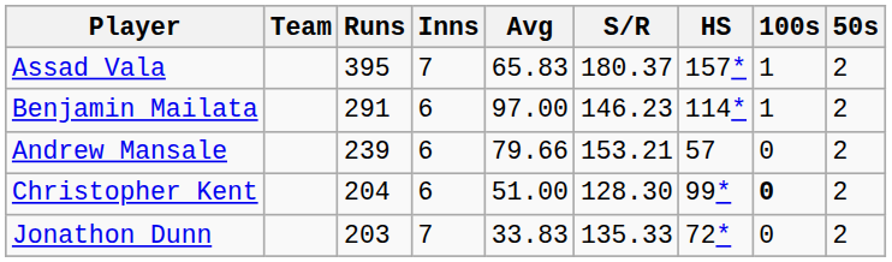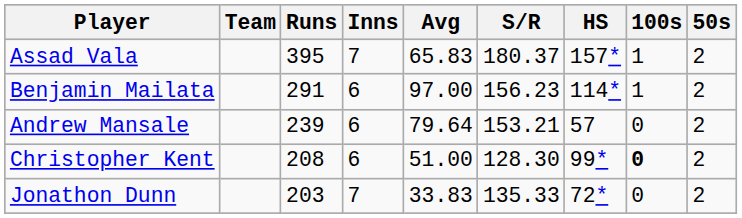 <table class="wikitable">
 <tr>
 <th>Player</th>
 <th>Team</th>
 <th>Runs</th>
 <th>Inns</th>
 <th>Avg</th>
 <th>S/R</th>
 <th>HS</th>
 <th>100s</th>
 <th>50s</th>
 </tr>
 <tr>
 <td><a href='#'>Assad Vala</a></td>
 <td></td>
 <td>395</td>
 <td>7</td>
 <td>65.83</td>
 <td>180.37</td>
 <td>157<a href='#'>*</a></td>
 <td>1</td>
 <td>2</td>
 </tr>
 <tr>
 <td><a href='#'>Benjamin Mailata</a></td>
 <td></td>
 <td>291</td>
 <td>6</td>
 <td>97.00</td>
-<td>146.23</td>
+<td>156.23</td>
 <td>114<a href='#'>*</a></td>
 <td>1</td>
 <td>2</td>
 </tr>
 <tr>
 <td><a href='#'>Andrew Mansale</a></td>
 <td></td>
 <td>239</td>
 <td>6</td>
-<td>79.66</td>
+<td>79.64</td>
 <td>153.21</td>
 <td>57</td>
 <td>0</td>
 <td>2</td>
 </tr>
 <tr>
 <td><a href='#'>Christopher Kent</a></td>
 <td></td>
-<td>204</td>
+<td>208</td>
 <td>6</td>
 <td>51.00</td>
 <td>128.30</td>
 <td>99<a href='#'>*</a></td>
 <td><strong>0</strong></td>
 <td>2</td>
 </tr>
 <tr>
 <td><a href='#'>Jonathon Dunn</a></td>
 <td></td>
 <td>203</td>
 <td>7</td>
 <td>33.83</td>
 <td>135.33</td>
 <td>72<a href='#'>*</a></td>
 <td>0</td>
 <td>2</td>
 </tr>
 </table>
